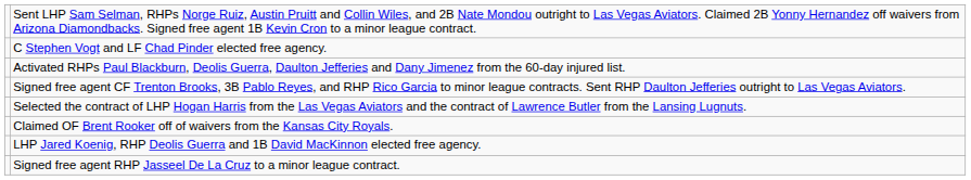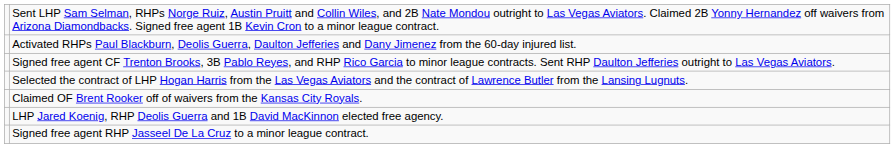 <table class="wikitable">
 <tr>
 <td></td>
 <td>Sent LHP <a href='#'>Sam Selman</a>, RHPs <a href='#'>Norge Ruiz</a>, <a href='#'>Austin Pruitt</a> and <a href='#'>Collin Wiles</a>, and 2B <a href='#'>Nate Mondou</a> outright to <a href='#'>Las Vegas Aviators</a>. Claimed 2B <a href='#'>Yonny Hernandez</a> off waivers from <a href='#'>Arizona Diamondbacks</a>. Signed free agent 1B <a href='#'>Kevin Cron</a> to a minor league contract.</td>
-</tr>
-<tr>
-<td></td>
-<td>C <a href='#'>Stephen Vogt</a> and LF <a href='#'>Chad Pinder</a> elected free agency.</td>
 </tr>
 <tr>
 <td></td>
 <td>Activated RHPs <a href='#'>Paul Blackburn</a>, <a href='#'>Deolis Guerra</a>, <a href='#'>Daulton Jefferies</a> and <a href='#'>Dany Jimenez</a> from the 60-day injured list.</td>
 </tr>
 <tr>
 <td></td>
 <td>Signed free agent CF <a href='#'>Trenton Brooks</a>, 3B <a href='#'>Pablo Reyes</a>, and RHP <a href='#'>Rico Garcia</a> to minor league contracts. Sent RHP <a href='#'>Daulton Jefferies</a> outright to <a href='#'>Las Vegas Aviators</a>.</td>
 </tr>
 <tr>
 <td></td>
 <td>Selected the contract of LHP <a href='#'>Hogan Harris</a> from the <a href='#'>Las Vegas Aviators</a> and the contract of <a href='#'>Lawrence Butler</a> from the <a href='#'>Lansing Lugnuts</a>.</td>
 </tr>
 <tr>
 <td></td>
 <td>Claimed OF <a href='#'>Brent Rooker</a> off of waivers from the <a href='#'>Kansas City Royals</a>.</td>
 </tr>
 <tr>
 <td></td>
 <td>LHP <a href='#'>Jared Koenig</a>, RHP <a href='#'>Deolis Guerra</a> and 1B <a href='#'>David MacKinnon</a> elected free agency.</td>
 </tr>
 <tr>
 <td></td>
 <td>Signed free agent RHP <a href='#'>Jasseel De La Cruz</a> to a minor league contract.</td>
 </tr>
 </table>
